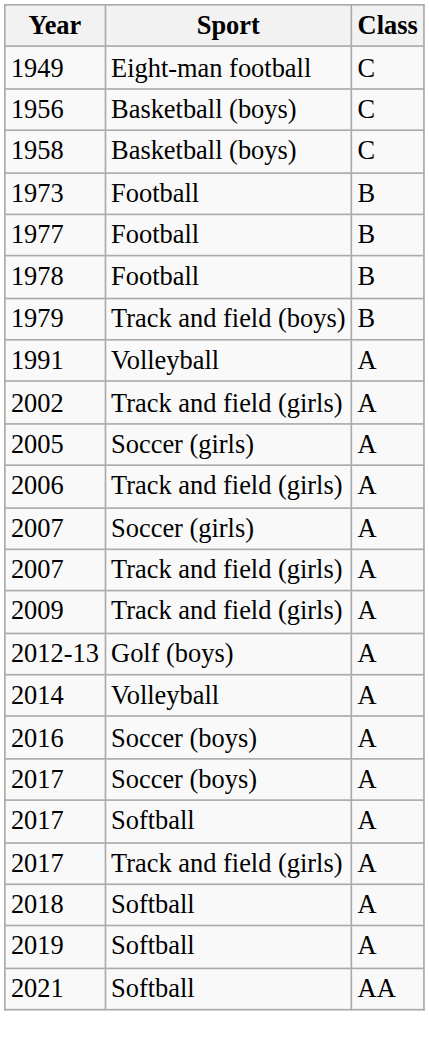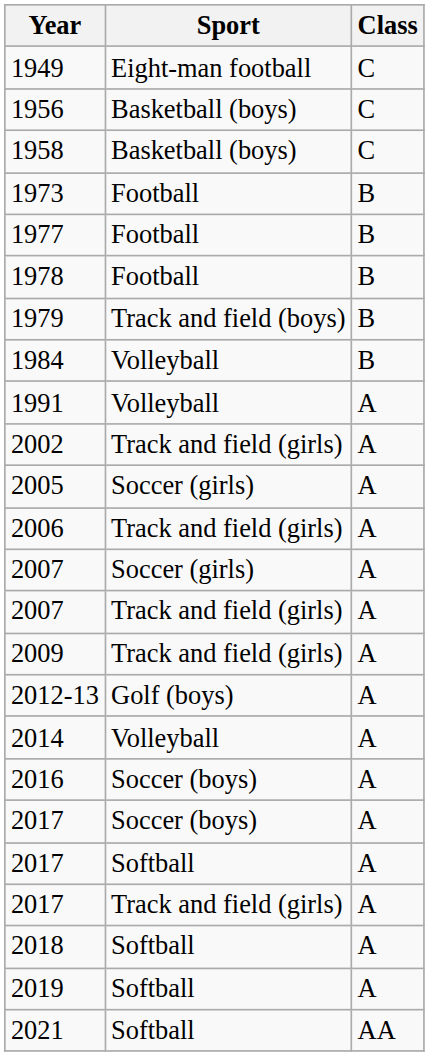 <table class="wikitable">
 <tr>
 <th>Year</th>
 <th>Sport</th>
 <th>Class</th>
 </tr>
 <tr>
 <td>1949</td>
 <td>Eight-man football</td>
 <td>C</td>
 </tr>
 <tr>
 <td>1956</td>
 <td>Basketball (boys)</td>
 <td>C</td>
 </tr>
 <tr>
 <td>1958</td>
 <td>Basketball (boys)</td>
 <td>C</td>
 </tr>
 <tr>
 <td>1973</td>
 <td>Football</td>
 <td>B</td>
 </tr>
 <tr>
 <td>1977</td>
 <td>Football</td>
 <td>B</td>
 </tr>
 <tr>
 <td>1978</td>
 <td>Football</td>
 <td>B</td>
 </tr>
 <tr>
 <td>1979</td>
 <td>Track and field (boys)</td>
+<td>B</td>
+</tr>
+<tr>
+<td>1984</td>
+<td>Volleyball</td>
 <td>B</td>
 </tr>
 <tr>
 <td>1991</td>
 <td>Volleyball</td>
 <td>A</td>
 </tr>
 <tr>
 <td>2002</td>
 <td>Track and field (girls)</td>
 <td>A</td>
 </tr>
 <tr>
 <td>2005</td>
 <td>Soccer (girls)</td>
 <td>A</td>
 </tr>
 <tr>
 <td>2006</td>
 <td>Track and field (girls)</td>
 <td>A</td>
 </tr>
 <tr>
 <td>2007</td>
 <td>Soccer (girls)</td>
 <td>A</td>
 </tr>
 <tr>
 <td>2007</td>
 <td>Track and field (girls)</td>
 <td>A</td>
 </tr>
 <tr>
 <td>2009</td>
 <td>Track and field (girls)</td>
 <td>A</td>
 </tr>
 <tr>
 <td>2012-13</td>
 <td>Golf (boys)</td>
 <td>A</td>
 </tr>
 <tr>
 <td>2014</td>
 <td>Volleyball</td>
 <td>A</td>
 </tr>
 <tr>
 <td>2016</td>
 <td>Soccer (boys)</td>
 <td>A</td>
 </tr>
 <tr>
 <td>2017</td>
 <td>Soccer (boys)</td>
 <td>A</td>
 </tr>
 <tr>
 <td>2017</td>
 <td>Softball</td>
 <td>A</td>
 </tr>
 <tr>
 <td>2017</td>
 <td>Track and field (girls)</td>
 <td>A</td>
 </tr>
 <tr>
 <td>2018</td>
 <td>Softball</td>
 <td>A</td>
 </tr>
 <tr>
 <td>2019</td>
 <td>Softball</td>
 <td>A</td>
 </tr>
 <tr>
 <td>2021</td>
 <td>Softball</td>
 <td>AA</td>
 </tr>
 </table>
